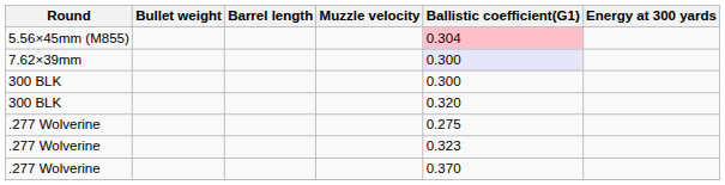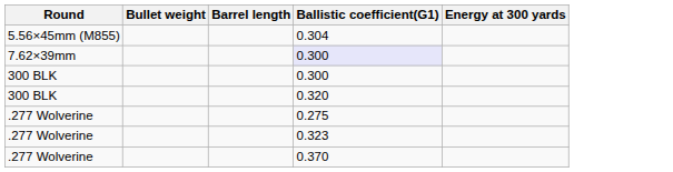 <table class="wikitable">
 <tr>
 <th>Round</th>
 <th>Bullet weight</th>
 <th>Barrel length</th>
-<th>Muzzle velocity</th>
 <th>Ballistic coefficient(G1)</th>
 <th>Energy at 300 yards</th>
 </tr>
 <tr>
 <td>5.56×45mm (M855)</td>
 <td></td>
 <td></td>
-<td></td>
-<td style="background: pink;">0.304</td>
+<td>0.304</td>
 <td></td>
 </tr>
 <tr>
 <td>7.62×39mm</td>
-<td></td>
 <td></td>
 <td></td>
 <td style="background: lavender;">0.300</td>
 <td></td>
 </tr>
 <tr>
 <td>300 BLK</td>
 <td></td>
 <td></td>
-<td></td>
 <td>0.300</td>
 <td></td>
 </tr>
 <tr>
 <td>300 BLK</td>
-<td></td>
 <td></td>
 <td></td>
 <td>0.320</td>
 <td></td>
 </tr>
 <tr>
 <td>.277 Wolverine</td>
 <td></td>
 <td></td>
-<td></td>
 <td>0.275</td>
 <td></td>
 </tr>
 <tr>
 <td>.277 Wolverine</td>
-<td></td>
 <td></td>
 <td></td>
 <td>0.323</td>
 <td></td>
 </tr>
 <tr>
 <td>.277 Wolverine</td>
 <td></td>
 <td></td>
-<td></td>
 <td>0.370</td>
 <td></td>
 </tr>
 </table>
